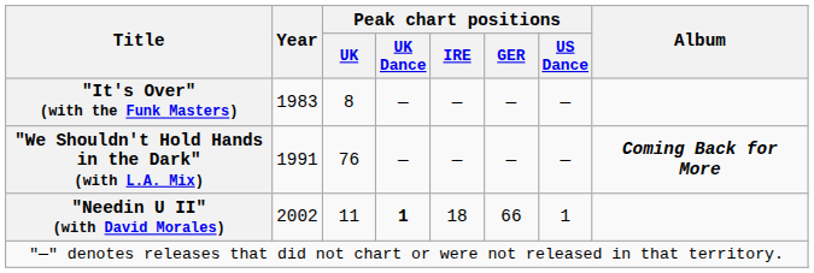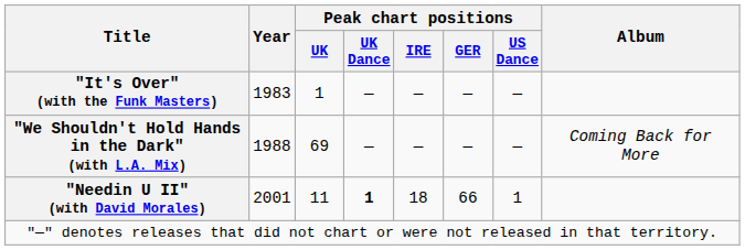 <table class="wikitable plainrowheaders" style="text-align:center;">
 <tr>
 <th scope="col" rowspan="2" style="width:15em;">Title</th>
 <th scope="col" rowspan="2" style="width:1em;">Year</th>
 <th scope="col" colspan="5">Peak chart positions</th>
 <th scope="col" rowspan="2" style="width:12em;">Album</th>
 </tr>
 <tr>
 <th scope="col" style="width:3em;font-size:90%;"><a href='#'>UK</a><br></th>
 <th scope="col" style="width:3em;font-size:90%;"><a href='#'>UK<br>Dance</a></th>
 <th scope="col" style="width:3em;font-size:90%;"><a href='#'>IRE</a></th>
 <th scope="col" style="width:3em;font-size:90%;"><a href='#'>GER</a></th>
 <th scope="col" style="width:3em;font-size:90%;"><a href='#'>US<br>Dance</a></th>
 </tr>
 <tr>
 <th scope="row">"It's Over"<br><small>(with the <a href='#'>Funk Masters</a>)</small></th>
 <td>1983</td>
-<td>8</td>
+<td>1</td>
 <td>—</td>
 <td>—</td>
 <td>—</td>
 <td>—</td>
 <td></td>
 </tr>
 <tr>
 <th scope="row">"We Shouldn't Hold Hands in the Dark"<br><small>(with <a href='#'>L.A. Mix</a>)</small></th>
-<td>1991</td>
-<td>76</td>
+<td>1988</td>
+<td>69</td>
 <td>—</td>
 <td>—</td>
 <td>—</td>
 <td>—</td>
-<td><strong><em>Coming Back for More</em></strong></td>
+<td><em>Coming Back for More</em></td>
 </tr>
 <tr>
 <th scope="row">"Needin U II"<br><small>(with <a href='#'>David Morales</a>)</small></th>
-<td>2002</td>
+<td>2001</td>
 <td>11</td>
 <td><strong>1</strong></td>
 <td>18</td>
 <td>66</td>
 <td>1</td>
 <td></td>
 </tr>
 <tr>
 <td colspan="9" style="text-align:center; font-size:9pt;">"—" denotes releases that did not chart or were not released in that territory.</td>
 </tr>
 </table>
